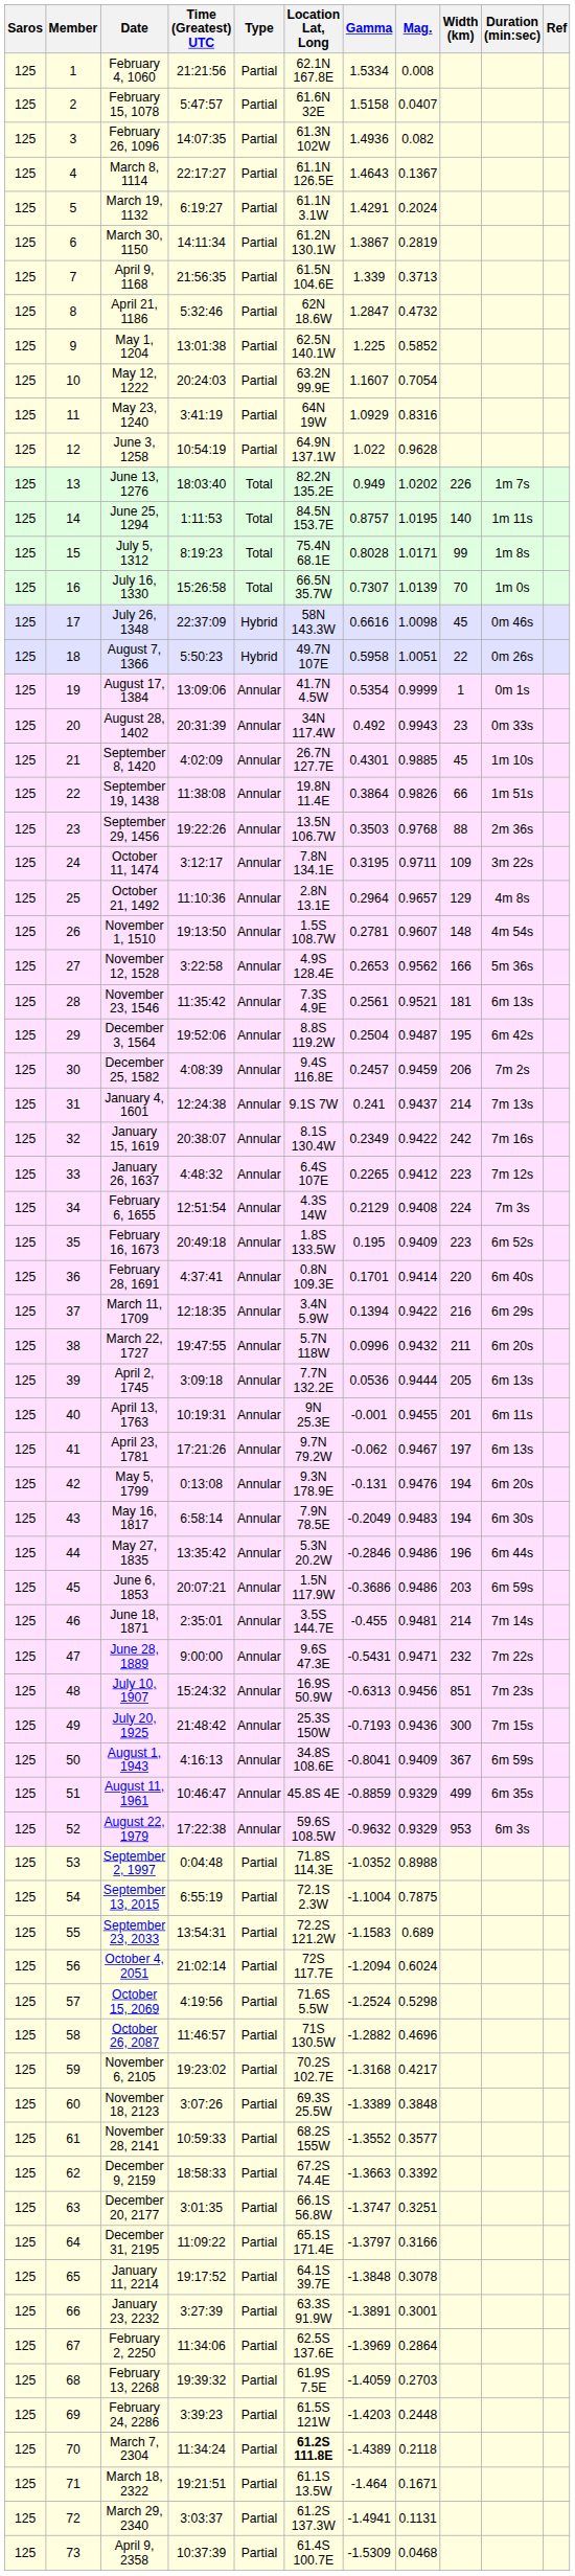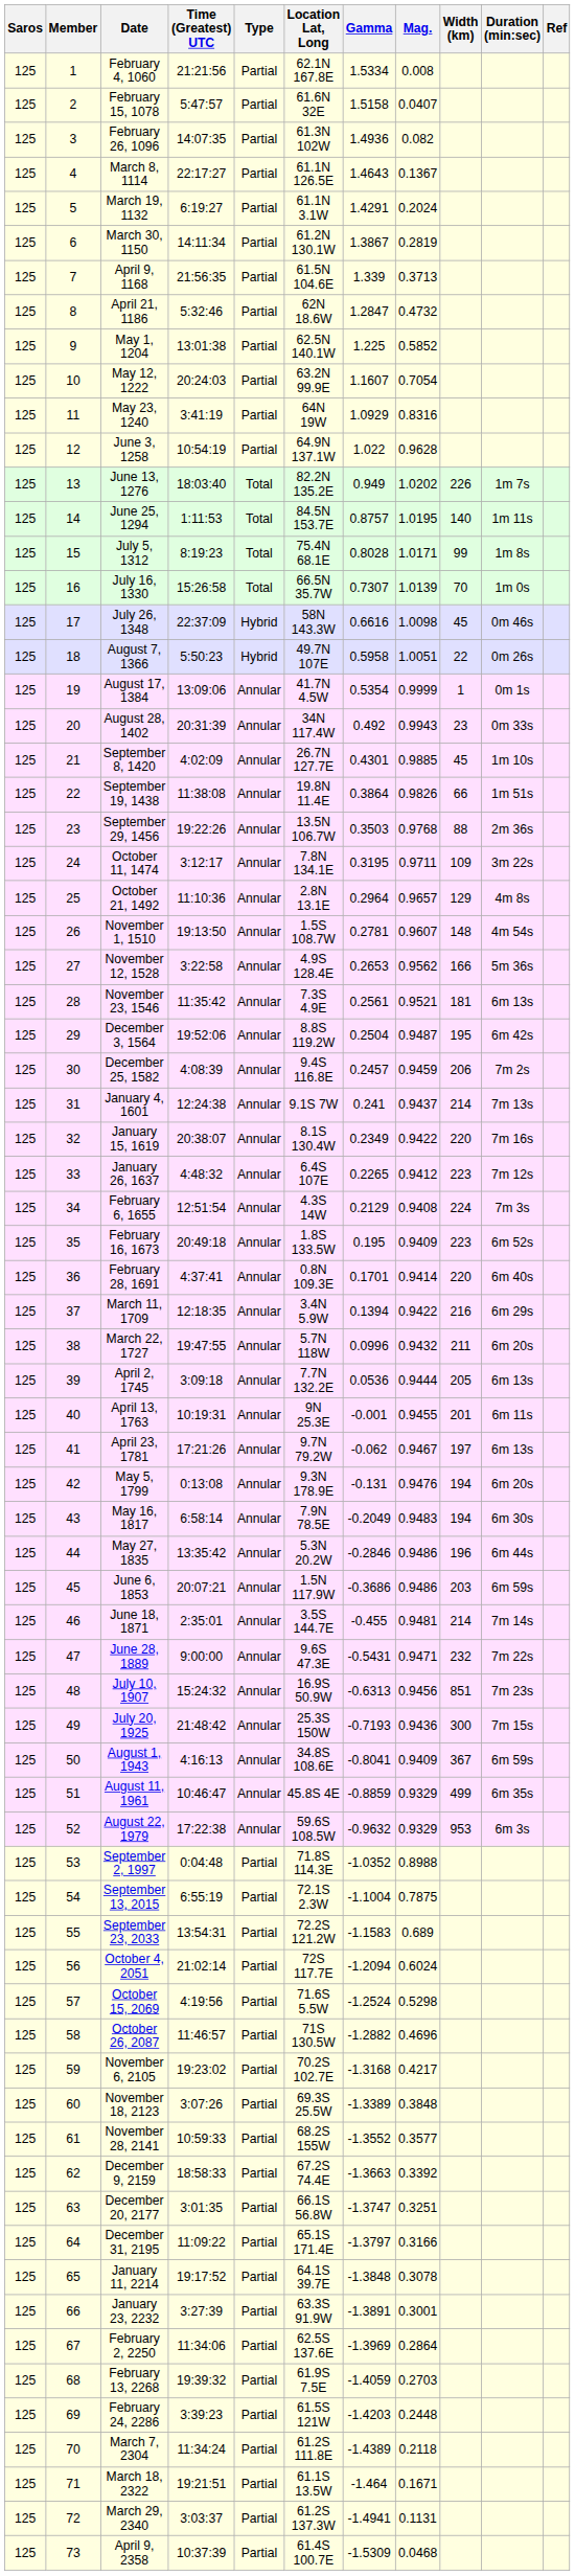 <table class=wikitable>
 <tr align=center>
 <th>Saros</th>
 <th>Member</th>
 <th>Date</th>
 <th>Time<br>(Greatest)<br><a href='#'>UTC</a></th>
 <th>Type</th>
 <th>Location<br>Lat, Long</th>
 <th><a href='#'>Gamma</a></th>
 <th><a href='#'>Mag.</a></th>
 <th>Width<br>(km)</th>
 <th>Duration<br>(min:sec)</th>
 <th>Ref</th>
 </tr>
 <tr align=center bgcolor=#ffffe0>
 <td>125</td>
 <td>1</td>
 <td>February 4, 1060</td>
 <td>21:21:56</td>
 <td>Partial</td>
 <td>62.1N 167.8E</td>
 <td>1.5334</td>
 <td>0.008</td>
 <td></td>
 <td></td>
 <td></td>
 </tr>
 <tr align=center bgcolor=#ffffe0>
 <td>125</td>
 <td>2</td>
 <td>February 15, 1078</td>
 <td>5:47:57</td>
 <td>Partial</td>
 <td>61.6N 32E</td>
 <td>1.5158</td>
 <td>0.0407</td>
 <td></td>
 <td></td>
 <td></td>
 </tr>
 <tr align=center bgcolor=#ffffe0>
 <td>125</td>
 <td>3</td>
 <td>February 26, 1096</td>
 <td>14:07:35</td>
 <td>Partial</td>
 <td>61.3N 102W</td>
 <td>1.4936</td>
 <td>0.082</td>
 <td></td>
 <td></td>
 <td></td>
 </tr>
 <tr align=center bgcolor=#ffffe0>
 <td>125</td>
 <td>4</td>
 <td>March 8, 1114</td>
 <td>22:17:27</td>
 <td>Partial</td>
 <td>61.1N 126.5E</td>
 <td>1.4643</td>
 <td>0.1367</td>
 <td></td>
 <td></td>
 <td></td>
 </tr>
 <tr align=center bgcolor=#ffffe0>
 <td>125</td>
 <td>5</td>
 <td>March 19, 1132</td>
 <td>6:19:27</td>
 <td>Partial</td>
 <td>61.1N 3.1W</td>
 <td>1.4291</td>
 <td>0.2024</td>
 <td></td>
 <td></td>
 <td></td>
 </tr>
 <tr align=center bgcolor=#ffffe0>
 <td>125</td>
 <td>6</td>
 <td>March 30, 1150</td>
 <td>14:11:34</td>
 <td>Partial</td>
 <td>61.2N 130.1W</td>
 <td>1.3867</td>
 <td>0.2819</td>
 <td></td>
 <td></td>
 <td></td>
 </tr>
 <tr align=center bgcolor=#ffffe0>
 <td>125</td>
 <td>7</td>
 <td>April 9, 1168</td>
 <td>21:56:35</td>
 <td>Partial</td>
 <td>61.5N 104.6E</td>
 <td>1.339</td>
 <td>0.3713</td>
 <td></td>
 <td></td>
 <td></td>
 </tr>
 <tr align=center bgcolor=#ffffe0>
 <td>125</td>
 <td>8</td>
 <td>April 21, 1186</td>
 <td>5:32:46</td>
 <td>Partial</td>
 <td>62N 18.6W</td>
 <td>1.2847</td>
 <td>0.4732</td>
 <td></td>
 <td></td>
 <td></td>
 </tr>
 <tr align=center bgcolor=#ffffe0>
 <td>125</td>
 <td>9</td>
 <td>May 1, 1204</td>
 <td>13:01:38</td>
 <td>Partial</td>
 <td>62.5N 140.1W</td>
 <td>1.225</td>
 <td>0.5852</td>
 <td></td>
 <td></td>
 <td></td>
 </tr>
 <tr align=center bgcolor=#ffffe0>
 <td>125</td>
 <td>10</td>
 <td>May 12, 1222</td>
 <td>20:24:03</td>
 <td>Partial</td>
 <td>63.2N 99.9E</td>
 <td>1.1607</td>
 <td>0.7054</td>
 <td></td>
 <td></td>
 <td></td>
 </tr>
 <tr align=center bgcolor=#ffffe0>
 <td>125</td>
 <td>11</td>
 <td>May 23, 1240</td>
 <td>3:41:19</td>
 <td>Partial</td>
 <td>64N 19W</td>
 <td>1.0929</td>
 <td>0.8316</td>
 <td></td>
 <td></td>
 <td></td>
 </tr>
 <tr align=center bgcolor=#ffffe0>
 <td>125</td>
 <td>12</td>
 <td>June 3, 1258</td>
 <td>10:54:19</td>
 <td>Partial</td>
 <td>64.9N 137.1W</td>
 <td>1.022</td>
 <td>0.9628</td>
 <td></td>
 <td></td>
 <td></td>
 </tr>
 <tr align=center bgcolor=#e0ffe0>
 <td>125</td>
 <td>13</td>
 <td>June 13, 1276</td>
 <td>18:03:40</td>
 <td>Total</td>
 <td>82.2N 135.2E</td>
 <td>0.949</td>
 <td>1.0202</td>
 <td>226</td>
 <td>1m 7s</td>
 <td></td>
 </tr>
 <tr align=center bgcolor=#e0ffe0>
 <td>125</td>
 <td>14</td>
 <td>June 25, 1294</td>
 <td>1:11:53</td>
 <td>Total</td>
 <td>84.5N 153.7E</td>
 <td>0.8757</td>
 <td>1.0195</td>
 <td>140</td>
 <td>1m 11s</td>
 <td></td>
 </tr>
 <tr align=center bgcolor=#e0ffe0>
 <td>125</td>
 <td>15</td>
 <td>July 5, 1312</td>
 <td>8:19:23</td>
 <td>Total</td>
 <td>75.4N 68.1E</td>
 <td>0.8028</td>
 <td>1.0171</td>
 <td>99</td>
 <td>1m 8s</td>
 <td></td>
 </tr>
 <tr align=center bgcolor=#e0ffe0>
 <td>125</td>
 <td>16</td>
 <td>July 16, 1330</td>
 <td>15:26:58</td>
 <td>Total</td>
 <td>66.5N 35.7W</td>
 <td>0.7307</td>
 <td>1.0139</td>
 <td>70</td>
 <td>1m 0s</td>
 <td></td>
 </tr>
 <tr align=center bgcolor=#e0e0ff>
 <td>125</td>
 <td>17</td>
 <td>July 26, 1348</td>
 <td>22:37:09</td>
 <td>Hybrid</td>
 <td>58N 143.3W</td>
 <td>0.6616</td>
 <td>1.0098</td>
 <td>45</td>
 <td>0m 46s</td>
 <td></td>
 </tr>
 <tr align=center bgcolor=#e0e0ff>
 <td>125</td>
 <td>18</td>
 <td>August 7, 1366</td>
 <td>5:50:23</td>
 <td>Hybrid</td>
 <td>49.7N 107E</td>
 <td>0.5958</td>
 <td>1.0051</td>
 <td>22</td>
 <td>0m 26s</td>
 <td></td>
 </tr>
 <tr align=center bgcolor=#ffe0ff>
 <td>125</td>
 <td>19</td>
 <td>August 17, 1384</td>
 <td>13:09:06</td>
 <td>Annular</td>
 <td>41.7N 4.5W</td>
 <td>0.5354</td>
 <td>0.9999</td>
 <td>1</td>
 <td>0m 1s</td>
 <td></td>
 </tr>
 <tr align=center bgcolor=#ffe0ff>
 <td>125</td>
 <td>20</td>
 <td>August 28, 1402</td>
 <td>20:31:39</td>
 <td>Annular</td>
 <td>34N 117.4W</td>
 <td>0.492</td>
 <td>0.9943</td>
 <td>23</td>
 <td>0m 33s</td>
 <td></td>
 </tr>
 <tr align=center bgcolor=#ffe0ff>
 <td>125</td>
 <td>21</td>
 <td>September 8, 1420</td>
 <td>4:02:09</td>
 <td>Annular</td>
 <td>26.7N 127.7E</td>
 <td>0.4301</td>
 <td>0.9885</td>
 <td>45</td>
 <td>1m 10s</td>
 <td></td>
 </tr>
 <tr align=center bgcolor=#ffe0ff>
 <td>125</td>
 <td>22</td>
 <td>September 19, 1438</td>
 <td>11:38:08</td>
 <td>Annular</td>
 <td>19.8N 11.4E</td>
 <td>0.3864</td>
 <td>0.9826</td>
 <td>66</td>
 <td>1m 51s</td>
 <td></td>
 </tr>
 <tr align=center bgcolor=#ffe0ff>
 <td>125</td>
 <td>23</td>
 <td>September 29, 1456</td>
 <td>19:22:26</td>
 <td>Annular</td>
 <td>13.5N 106.7W</td>
 <td>0.3503</td>
 <td>0.9768</td>
 <td>88</td>
 <td>2m 36s</td>
 <td></td>
 </tr>
 <tr align=center bgcolor=#ffe0ff>
 <td>125</td>
 <td>24</td>
 <td>October 11, 1474</td>
 <td>3:12:17</td>
 <td>Annular</td>
 <td>7.8N 134.1E</td>
 <td>0.3195</td>
 <td>0.9711</td>
 <td>109</td>
 <td>3m 22s</td>
 <td></td>
 </tr>
 <tr align=center bgcolor=#ffe0ff>
 <td>125</td>
 <td>25</td>
 <td>October 21, 1492</td>
 <td>11:10:36</td>
 <td>Annular</td>
 <td>2.8N 13.1E</td>
 <td>0.2964</td>
 <td>0.9657</td>
 <td>129</td>
 <td>4m 8s</td>
 <td></td>
 </tr>
 <tr align=center bgcolor=#ffe0ff>
 <td>125</td>
 <td>26</td>
 <td>November 1, 1510</td>
 <td>19:13:50</td>
 <td>Annular</td>
 <td>1.5S 108.7W</td>
 <td>0.2781</td>
 <td>0.9607</td>
 <td>148</td>
 <td>4m 54s</td>
 <td></td>
 </tr>
 <tr align=center bgcolor=#ffe0ff>
 <td>125</td>
 <td>27</td>
 <td>November 12, 1528</td>
 <td>3:22:58</td>
 <td>Annular</td>
 <td>4.9S 128.4E</td>
 <td>0.2653</td>
 <td>0.9562</td>
 <td>166</td>
 <td>5m 36s</td>
 <td></td>
 </tr>
 <tr align=center bgcolor=#ffe0ff>
 <td>125</td>
 <td>28</td>
 <td>November 23, 1546</td>
 <td>11:35:42</td>
 <td>Annular</td>
 <td>7.3S 4.9E</td>
 <td>0.2561</td>
 <td>0.9521</td>
 <td>181</td>
 <td>6m 13s</td>
 <td></td>
 </tr>
 <tr align=center bgcolor=#ffe0ff>
 <td>125</td>
 <td>29</td>
 <td>December 3, 1564</td>
 <td>19:52:06</td>
 <td>Annular</td>
 <td>8.8S 119.2W</td>
 <td>0.2504</td>
 <td>0.9487</td>
 <td>195</td>
 <td>6m 42s</td>
 <td></td>
 </tr>
 <tr align=center bgcolor=#ffe0ff>
 <td>125</td>
 <td>30</td>
 <td>December 25, 1582</td>
 <td>4:08:39</td>
 <td>Annular</td>
 <td>9.4S 116.8E</td>
 <td>0.2457</td>
 <td>0.9459</td>
 <td>206</td>
 <td>7m 2s</td>
 <td></td>
 </tr>
 <tr align=center bgcolor=#ffe0ff>
 <td>125</td>
 <td>31</td>
 <td>January 4, 1601</td>
 <td>12:24:38</td>
 <td>Annular</td>
 <td>9.1S 7W</td>
 <td>0.241</td>
 <td>0.9437</td>
 <td>214</td>
 <td>7m 13s</td>
 <td></td>
 </tr>
 <tr align=center bgcolor=#ffe0ff>
 <td>125</td>
 <td>32</td>
 <td>January 15, 1619</td>
 <td>20:38:07</td>
 <td>Annular</td>
 <td>8.1S 130.4W</td>
 <td>0.2349</td>
 <td>0.9422</td>
-<td>242</td>
+<td>220</td>
 <td>7m 16s</td>
 <td></td>
 </tr>
 <tr align=center bgcolor=#ffe0ff>
 <td>125</td>
 <td>33</td>
 <td>January 26, 1637</td>
 <td>4:48:32</td>
 <td>Annular</td>
 <td>6.4S 107E</td>
 <td>0.2265</td>
 <td>0.9412</td>
 <td>223</td>
 <td>7m 12s</td>
 <td></td>
 </tr>
 <tr align=center bgcolor=#ffe0ff>
 <td>125</td>
 <td>34</td>
 <td>February 6, 1655</td>
 <td>12:51:54</td>
 <td>Annular</td>
 <td>4.3S 14W</td>
 <td>0.2129</td>
 <td>0.9408</td>
 <td>224</td>
 <td>7m 3s</td>
 <td></td>
 </tr>
 <tr align=center bgcolor=#ffe0ff>
 <td>125</td>
 <td>35</td>
 <td>February 16, 1673</td>
 <td>20:49:18</td>
 <td>Annular</td>
 <td>1.8S 133.5W</td>
 <td>0.195</td>
 <td>0.9409</td>
 <td>223</td>
 <td>6m 52s</td>
 <td></td>
 </tr>
 <tr align=center bgcolor=#ffe0ff>
 <td>125</td>
 <td>36</td>
 <td>February 28, 1691</td>
 <td>4:37:41</td>
 <td>Annular</td>
 <td>0.8N 109.3E</td>
 <td>0.1701</td>
 <td>0.9414</td>
 <td>220</td>
 <td>6m 40s</td>
 <td></td>
 </tr>
 <tr align=center bgcolor=#ffe0ff>
 <td>125</td>
 <td>37</td>
 <td>March 11, 1709</td>
 <td>12:18:35</td>
 <td>Annular</td>
 <td>3.4N 5.9W</td>
 <td>0.1394</td>
 <td>0.9422</td>
 <td>216</td>
 <td>6m 29s</td>
 <td></td>
 </tr>
 <tr align=center bgcolor=#ffe0ff>
 <td>125</td>
 <td>38</td>
 <td>March 22, 1727</td>
 <td>19:47:55</td>
 <td>Annular</td>
 <td>5.7N 118W</td>
 <td>0.0996</td>
 <td>0.9432</td>
 <td>211</td>
 <td>6m 20s</td>
 <td></td>
 </tr>
 <tr align=center bgcolor=#ffe0ff>
 <td>125</td>
 <td>39</td>
 <td>April 2, 1745</td>
 <td>3:09:18</td>
 <td>Annular</td>
 <td>7.7N 132.2E</td>
 <td>0.0536</td>
 <td>0.9444</td>
 <td>205</td>
 <td>6m 13s</td>
 <td></td>
 </tr>
 <tr align=center bgcolor=#ffe0ff>
 <td>125</td>
 <td>40</td>
 <td>April 13, 1763</td>
 <td>10:19:31</td>
 <td>Annular</td>
 <td>9N 25.3E</td>
 <td>-0.001</td>
 <td>0.9455</td>
 <td>201</td>
 <td>6m 11s</td>
 <td></td>
 </tr>
 <tr align=center bgcolor=#ffe0ff>
 <td>125</td>
 <td>41</td>
 <td>April 23, 1781</td>
 <td>17:21:26</td>
 <td>Annular</td>
 <td>9.7N 79.2W</td>
 <td>-0.062</td>
 <td>0.9467</td>
 <td>197</td>
 <td>6m 13s</td>
 <td></td>
 </tr>
 <tr align=center bgcolor=#ffe0ff>
 <td>125</td>
 <td>42</td>
 <td>May 5, 1799</td>
 <td>0:13:08</td>
 <td>Annular</td>
 <td>9.3N 178.9E</td>
 <td>-0.131</td>
 <td>0.9476</td>
 <td>194</td>
 <td>6m 20s</td>
 <td></td>
 </tr>
 <tr align=center bgcolor=#ffe0ff>
 <td>125</td>
 <td>43</td>
 <td>May 16, 1817</td>
 <td>6:58:14</td>
 <td>Annular</td>
 <td>7.9N 78.5E</td>
 <td>-0.2049</td>
 <td>0.9483</td>
 <td>194</td>
 <td>6m 30s</td>
 <td></td>
 </tr>
 <tr align=center bgcolor=#ffe0ff>
 <td>125</td>
 <td>44</td>
 <td>May 27, 1835</td>
 <td>13:35:42</td>
 <td>Annular</td>
 <td>5.3N 20.2W</td>
 <td>-0.2846</td>
 <td>0.9486</td>
 <td>196</td>
 <td>6m 44s</td>
 <td></td>
 </tr>
 <tr align=center bgcolor=#ffe0ff>
 <td>125</td>
 <td>45</td>
 <td>June 6, 1853</td>
 <td>20:07:21</td>
 <td>Annular</td>
 <td>1.5N 117.9W</td>
 <td>-0.3686</td>
 <td>0.9486</td>
 <td>203</td>
 <td>6m 59s</td>
 <td></td>
 </tr>
 <tr align=center bgcolor=#ffe0ff>
 <td>125</td>
 <td>46</td>
 <td>June 18, 1871</td>
 <td>2:35:01</td>
 <td>Annular</td>
 <td>3.5S 144.7E</td>
 <td>-0.455</td>
 <td>0.9481</td>
 <td>214</td>
 <td>7m 14s</td>
 <td></td>
 </tr>
 <tr align=center bgcolor=#ffe0ff>
 <td>125</td>
 <td>47</td>
 <td><a href='#'>June 28, 1889</a></td>
 <td>9:00:00</td>
 <td>Annular</td>
 <td>9.6S 47.3E</td>
 <td>-0.5431</td>
 <td>0.9471</td>
 <td>232</td>
 <td>7m 22s</td>
 <td></td>
 </tr>
 <tr align=center bgcolor=#ffe0ff>
 <td>125</td>
 <td>48</td>
 <td><a href='#'>July 10, 1907</a></td>
 <td>15:24:32</td>
 <td>Annular</td>
 <td>16.9S 50.9W</td>
 <td>-0.6313</td>
 <td>0.9456</td>
 <td>851</td>
 <td>7m 23s</td>
 <td></td>
 </tr>
 <tr align=center bgcolor=#ffe0ff>
 <td>125</td>
 <td>49</td>
 <td><a href='#'>July 20, 1925</a></td>
 <td>21:48:42</td>
 <td>Annular</td>
 <td>25.3S 150W</td>
 <td>-0.7193</td>
 <td>0.9436</td>
 <td>300</td>
 <td>7m 15s</td>
 <td></td>
 </tr>
 <tr align=center bgcolor=#ffe0ff>
 <td>125</td>
 <td>50</td>
 <td><a href='#'>August 1, 1943</a></td>
 <td>4:16:13</td>
 <td>Annular</td>
 <td>34.8S 108.6E</td>
 <td>-0.8041</td>
 <td>0.9409</td>
 <td>367</td>
 <td>6m 59s</td>
 <td></td>
 </tr>
 <tr align=center bgcolor=#ffe0ff>
 <td>125</td>
 <td>51</td>
 <td><a href='#'>August 11, 1961</a></td>
 <td>10:46:47</td>
 <td>Annular</td>
 <td>45.8S 4E</td>
 <td>-0.8859</td>
 <td>0.9329</td>
 <td>499</td>
 <td>6m 35s</td>
 <td></td>
 </tr>
 <tr align=center bgcolor=#ffe0ff>
 <td>125</td>
 <td>52</td>
 <td><a href='#'>August 22, 1979</a></td>
 <td>17:22:38</td>
 <td>Annular</td>
 <td>59.6S 108.5W</td>
 <td>-0.9632</td>
 <td>0.9329</td>
 <td>953</td>
 <td>6m 3s</td>
 <td></td>
 </tr>
 <tr align=center bgcolor=#ffffe0>
 <td>125</td>
 <td>53</td>
 <td><a href='#'>September 2, 1997</a></td>
 <td>0:04:48</td>
 <td>Partial</td>
 <td>71.8S 114.3E</td>
 <td>-1.0352</td>
 <td>0.8988</td>
 <td></td>
 <td></td>
 <td></td>
 </tr>
 <tr align=center bgcolor=#ffffe0>
 <td>125</td>
 <td>54</td>
 <td><a href='#'>September 13, 2015</a></td>
 <td>6:55:19</td>
 <td>Partial</td>
 <td>72.1S 2.3W</td>
 <td>-1.1004</td>
 <td>0.7875</td>
 <td></td>
 <td></td>
 <td></td>
 </tr>
 <tr align=center bgcolor=#ffffe0>
 <td>125</td>
 <td>55</td>
 <td><a href='#'>September 23, 2033</a></td>
 <td>13:54:31</td>
 <td>Partial</td>
 <td>72.2S 121.2W</td>
 <td>-1.1583</td>
 <td>0.689</td>
 <td></td>
 <td></td>
 <td></td>
 </tr>
 <tr align=center bgcolor=#ffffe0>
 <td>125</td>
 <td>56</td>
 <td><a href='#'>October 4, 2051</a></td>
 <td>21:02:14</td>
 <td>Partial</td>
 <td>72S 117.7E</td>
 <td>-1.2094</td>
 <td>0.6024</td>
 <td></td>
 <td></td>
 <td></td>
 </tr>
 <tr align=center bgcolor=#ffffe0>
 <td>125</td>
 <td>57</td>
 <td><a href='#'>October 15, 2069</a></td>
 <td>4:19:56</td>
 <td>Partial</td>
 <td>71.6S 5.5W</td>
 <td>-1.2524</td>
 <td>0.5298</td>
 <td></td>
 <td></td>
 <td></td>
 </tr>
 <tr align=center bgcolor=#ffffe0>
 <td>125</td>
 <td>58</td>
 <td><a href='#'>October 26, 2087</a></td>
 <td>11:46:57</td>
 <td>Partial</td>
 <td>71S 130.5W</td>
 <td>-1.2882</td>
 <td>0.4696</td>
 <td></td>
 <td></td>
 <td></td>
 </tr>
 <tr align=center bgcolor=#ffffe0>
 <td>125</td>
 <td>59</td>
 <td>November 6, 2105</td>
 <td>19:23:02</td>
 <td>Partial</td>
 <td>70.2S 102.7E</td>
 <td>-1.3168</td>
 <td>0.4217</td>
 <td></td>
 <td></td>
 <td></td>
 </tr>
 <tr align=center bgcolor=#ffffe0>
 <td>125</td>
 <td>60</td>
 <td>November 18, 2123</td>
 <td>3:07:26</td>
 <td>Partial</td>
 <td>69.3S 25.5W</td>
 <td>-1.3389</td>
 <td>0.3848</td>
 <td></td>
 <td></td>
 <td></td>
 </tr>
 <tr align=center bgcolor=#ffffe0>
 <td>125</td>
 <td>61</td>
 <td>November 28, 2141</td>
 <td>10:59:33</td>
 <td>Partial</td>
 <td>68.2S 155W</td>
 <td>-1.3552</td>
 <td>0.3577</td>
 <td></td>
 <td></td>
 <td></td>
 </tr>
 <tr align=center bgcolor=#ffffe0>
 <td>125</td>
 <td>62</td>
 <td>December 9, 2159</td>
 <td>18:58:33</td>
 <td>Partial</td>
 <td>67.2S 74.4E</td>
 <td>-1.3663</td>
 <td>0.3392</td>
 <td></td>
 <td></td>
 <td></td>
 </tr>
 <tr align=center bgcolor=#ffffe0>
 <td>125</td>
 <td>63</td>
 <td>December 20, 2177</td>
 <td>3:01:35</td>
 <td>Partial</td>
 <td>66.1S 56.8W</td>
 <td>-1.3747</td>
 <td>0.3251</td>
 <td></td>
 <td></td>
 <td></td>
 </tr>
 <tr align=center bgcolor=#ffffe0>
 <td>125</td>
 <td>64</td>
 <td>December 31, 2195</td>
 <td>11:09:22</td>
 <td>Partial</td>
 <td>65.1S 171.4E</td>
 <td>-1.3797</td>
 <td>0.3166</td>
 <td></td>
 <td></td>
 <td></td>
 </tr>
 <tr align=center bgcolor=#ffffe0>
 <td>125</td>
 <td>65</td>
 <td>January 11, 2214</td>
 <td>19:17:52</td>
 <td>Partial</td>
 <td>64.1S 39.7E</td>
 <td>-1.3848</td>
 <td>0.3078</td>
 <td></td>
 <td></td>
 <td></td>
 </tr>
 <tr align=center bgcolor=#ffffe0>
 <td>125</td>
 <td>66</td>
 <td>January 23, 2232</td>
 <td>3:27:39</td>
 <td>Partial</td>
 <td>63.3S 91.9W</td>
 <td>-1.3891</td>
 <td>0.3001</td>
 <td></td>
 <td></td>
 <td></td>
 </tr>
 <tr align=center bgcolor=#ffffe0>
 <td>125</td>
 <td>67</td>
 <td>February 2, 2250</td>
 <td>11:34:06</td>
 <td>Partial</td>
 <td>62.5S 137.6E</td>
 <td>-1.3969</td>
 <td>0.2864</td>
 <td></td>
 <td></td>
 <td></td>
 </tr>
 <tr align=center bgcolor=#ffffe0>
 <td>125</td>
 <td>68</td>
 <td>February 13, 2268</td>
 <td>19:39:32</td>
 <td>Partial</td>
 <td>61.9S 7.5E</td>
 <td>-1.4059</td>
 <td>0.2703</td>
 <td></td>
 <td></td>
 <td></td>
 </tr>
 <tr align=center bgcolor=#ffffe0>
 <td>125</td>
 <td>69</td>
 <td>February 24, 2286</td>
 <td>3:39:23</td>
 <td>Partial</td>
 <td>61.5S 121W</td>
 <td>-1.4203</td>
 <td>0.2448</td>
 <td></td>
 <td></td>
 <td></td>
 </tr>
 <tr align=center bgcolor=#ffffe0>
 <td>125</td>
 <td>70</td>
 <td>March 7, 2304</td>
 <td>11:34:24</td>
 <td>Partial</td>
-<td><strong>61.2S 111.8E</strong></td>
+<td>61.2S 111.8E</td>
 <td>-1.4389</td>
 <td>0.2118</td>
 <td></td>
 <td></td>
 <td></td>
 </tr>
 <tr align=center bgcolor=#ffffe0>
 <td>125</td>
 <td>71</td>
 <td>March 18, 2322</td>
 <td>19:21:51</td>
 <td>Partial</td>
 <td>61.1S 13.5W</td>
 <td>-1.464</td>
 <td>0.1671</td>
 <td></td>
 <td></td>
 <td></td>
 </tr>
 <tr align=center bgcolor=#ffffe0>
 <td>125</td>
 <td>72</td>
 <td>March 29, 2340</td>
 <td>3:03:37</td>
 <td>Partial</td>
 <td>61.2S 137.3W</td>
 <td>-1.4941</td>
 <td>0.1131</td>
 <td></td>
 <td></td>
 <td></td>
 </tr>
 <tr align=center bgcolor=#ffffe0>
 <td>125</td>
 <td>73</td>
 <td>April 9, 2358</td>
 <td>10:37:39</td>
 <td>Partial</td>
 <td>61.4S 100.7E</td>
 <td>-1.5309</td>
 <td>0.0468</td>
 <td></td>
 <td></td>
 <td></td>
 </tr>
 </table>
